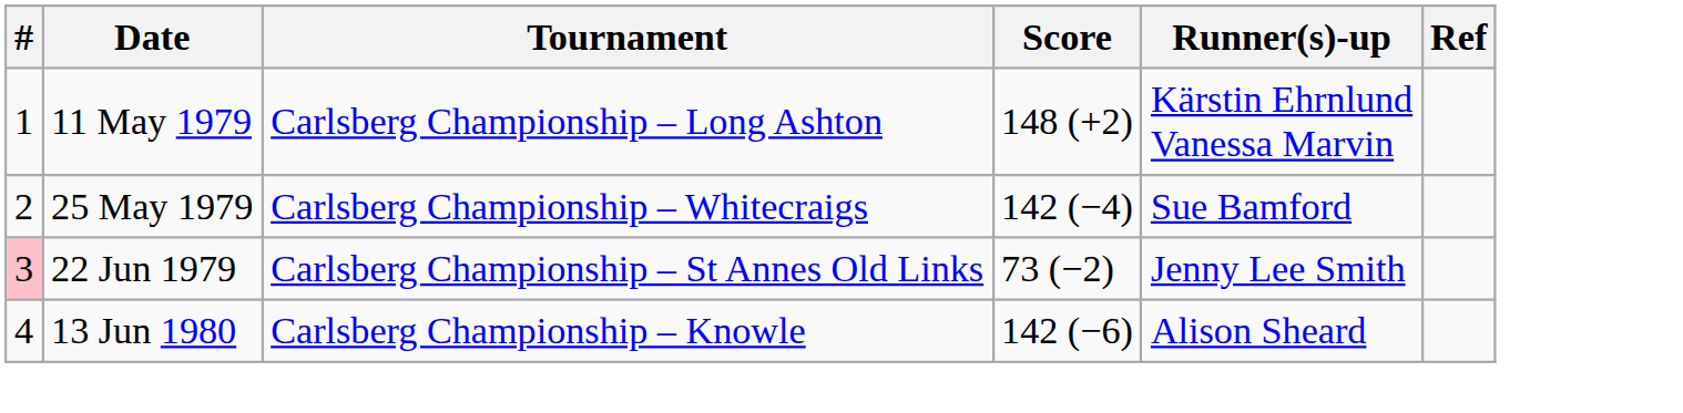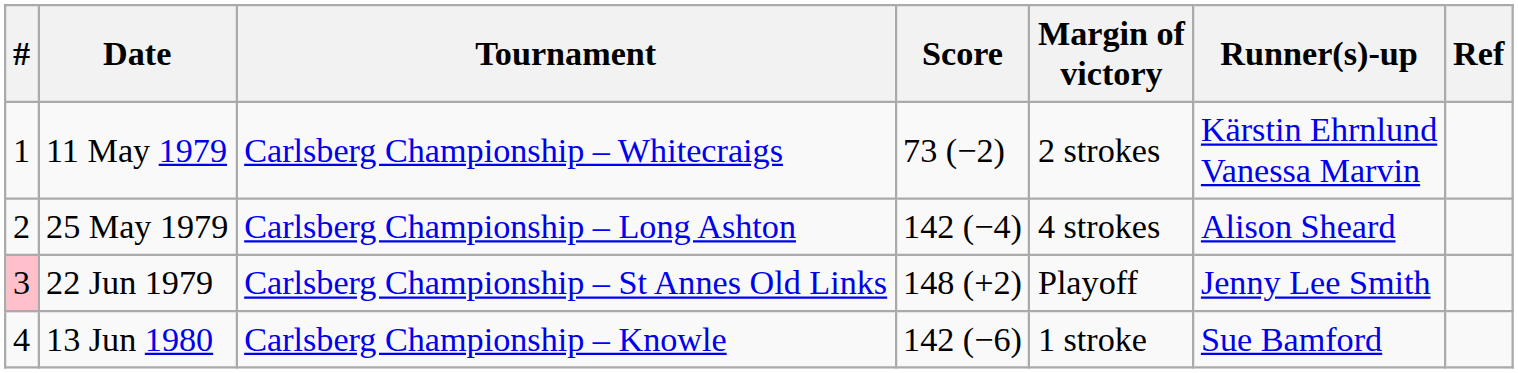 <table class="wikitable" style="font-size:95%">
 <tr>
 <th>#</th>
 <th>Date</th>
 <th>Tournament</th>
 <th>Score</th>
+<th>Margin of<br>victory</th>
 <th>Runner(s)-up</th>
 <th>Ref</th>
 </tr>
 <tr>
 <td align=center>1</td>
 <td>11 May <a href='#'>1979</a></td>
-<td><a href='#'>Carlsberg Championship – Long Ashton</a></td>
-<td>148 (+2)</td>
+<td><a href='#'>Carlsberg Championship – Whitecraigs</a></td>
+<td>73 (−2)</td>
+<td>2 strokes</td>
 <td> <a href='#'>Kärstin Ehrnlund</a><br> <a href='#'>Vanessa Marvin</a></td>
 <td></td>
 </tr>
 <tr>
 <td align=center>2</td>
 <td>25 May 1979</td>
-<td><a href='#'>Carlsberg Championship – Whitecraigs</a></td>
+<td><a href='#'>Carlsberg Championship – Long Ashton</a></td>
 <td>142 (−4)</td>
-<td> <a href='#'>Sue Bamford</a></td>
+<td>4 strokes</td>
+<td> <a href='#'>Alison Sheard</a></td>
 <td></td>
 </tr>
 <tr>
 <td align=center style="background: pink;">3</td>
 <td>22 Jun 1979</td>
 <td><a href='#'>Carlsberg Championship – St Annes Old Links</a></td>
-<td>73 (−2)</td>
+<td>148 (+2)</td>
+<td>Playoff</td>
 <td> <a href='#'>Jenny Lee Smith</a></td>
 <td></td>
 </tr>
 <tr>
 <td align=center>4</td>
 <td>13 Jun <a href='#'>1980</a></td>
 <td><a href='#'>Carlsberg Championship – Knowle</a></td>
 <td>142 (−6)</td>
-<td> <a href='#'>Alison Sheard</a></td>
+<td>1 stroke</td>
+<td> <a href='#'>Sue Bamford</a></td>
 <td></td>
 </tr>
 </table>
